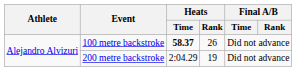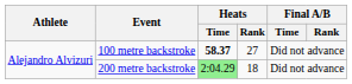 <table class="wikitable" style="font-size:90%">
 <tr>
 <th rowspan="2">Athlete</th>
 <th rowspan="2">Event</th>
 <th colspan=2>Heats</th>
 <th colspan=2>Final A/B</th>
 </tr>
 <tr style="font-size:95%">
 <th>Time</th>
 <th>Rank</th>
 <th>Time</th>
 <th>Rank</th>
 </tr>
 <tr align=center>
 <td align=left rowspan=2><a href='#'>Alejandro Alvizuri</a></td>
 <td align=left><a href='#'>100 metre backstroke</a></td>
 <td><strong>58.37</strong></td>
-<td>26</td>
+<td>27</td>
 <td colspan=2>Did not advance</td>
 </tr>
 <tr align=center>
 <td align=left><a href='#'>200 metre backstroke</a></td>
-<td>2:04.29</td>
-<td>19</td>
+<td style="background: lightgreen;">2:04.29</td>
+<td>18</td>
 <td colspan=2>Did not advance</td>
 </tr>
 </table>
